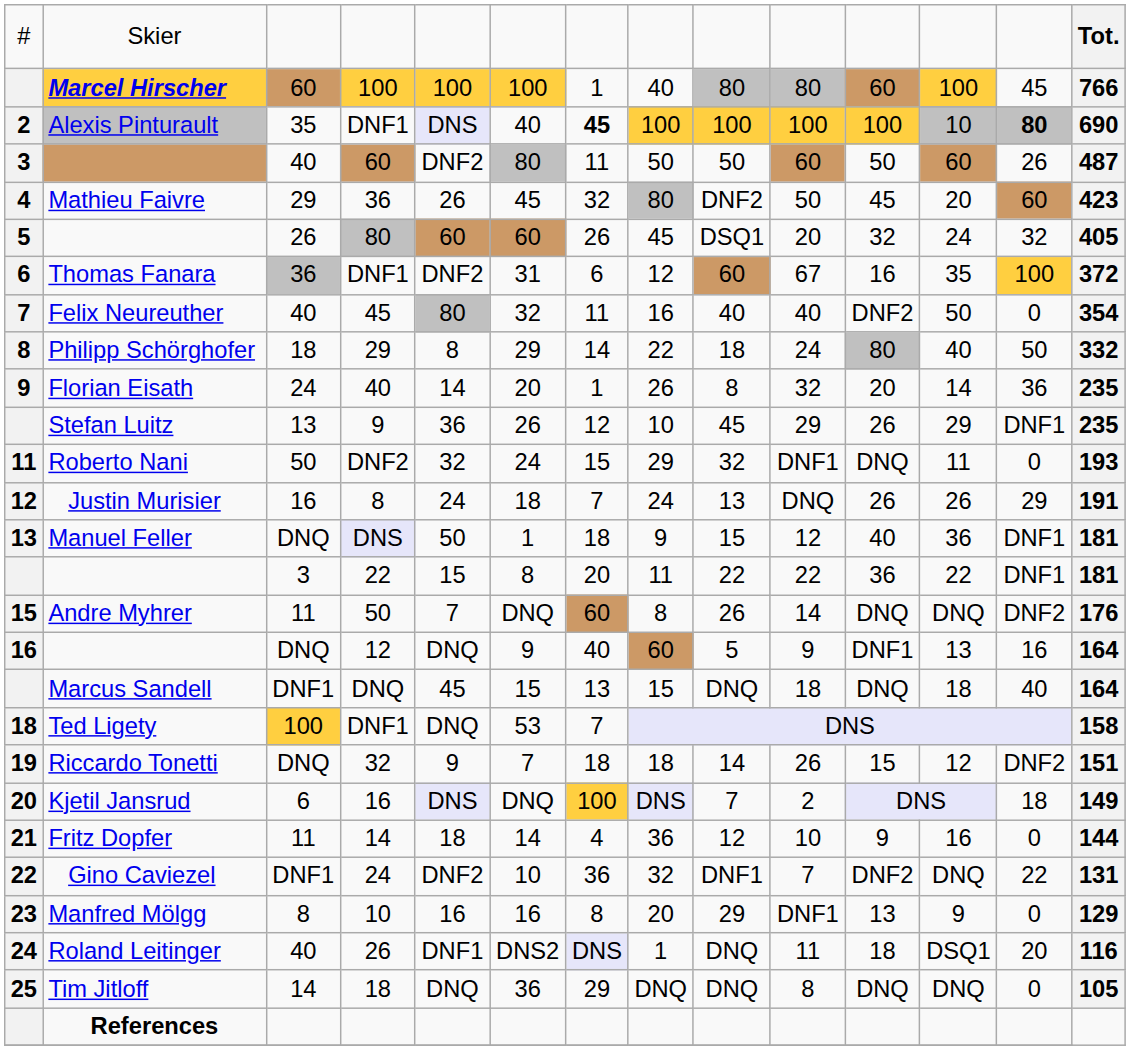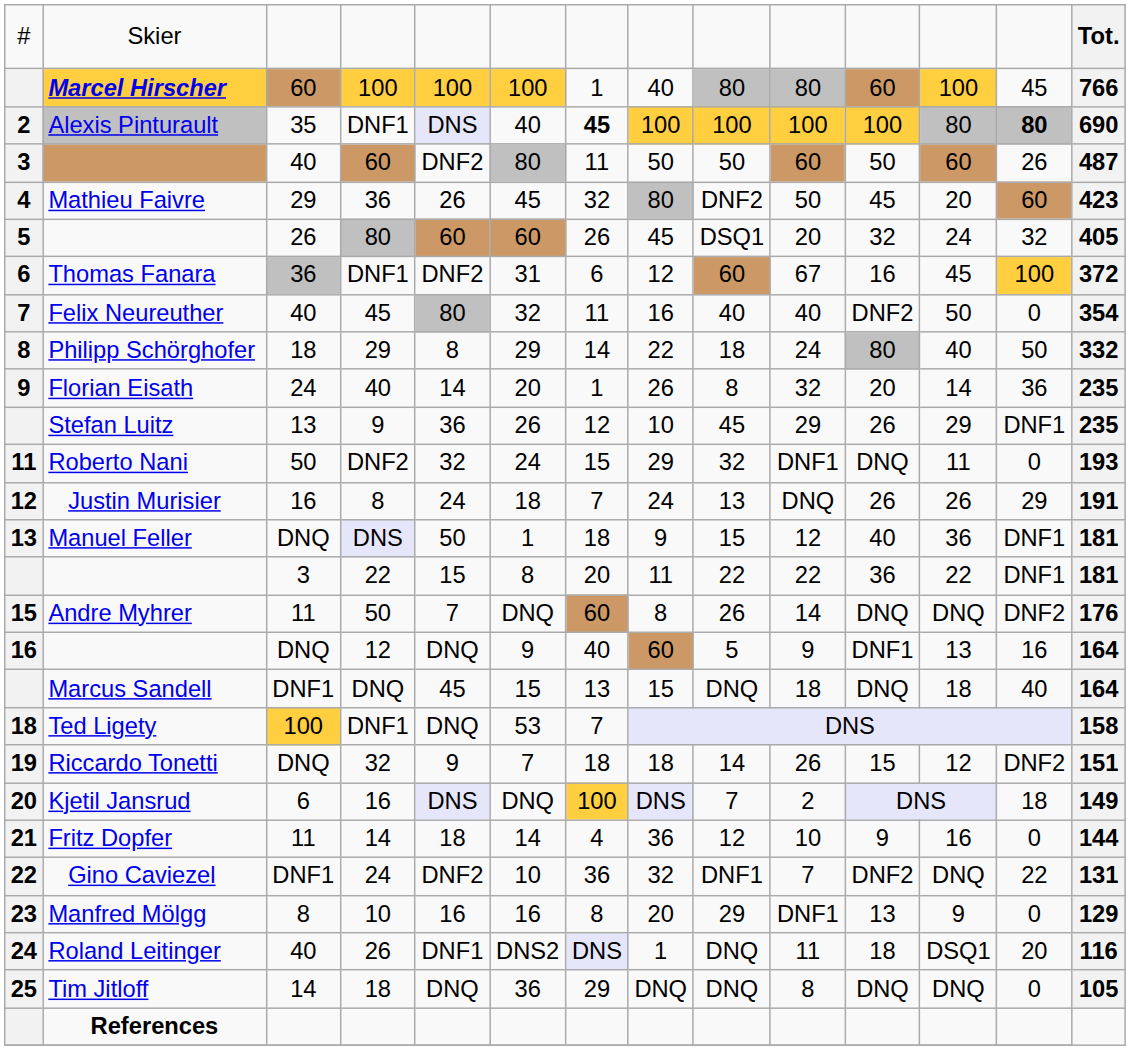 <table class="wikitable" width=60% style="font-size:100%; text-align:center;">
 <tr>
 <td>#</td>
 <td>Skier</td>
 <td><br> </td>
 <td><br> </td>
 <td><br> </td>
 <td><br> </td>
 <td><br> </td>
 <td><br> </td>
 <td><br> </td>
 <td><br> </td>
 <td><br> </td>
 <td><br> </td>
 <td><br>   </td>
 <th>Tot.</th>
 </tr>
 <tr>
 <th></th>
 <td align=left bgcolor=ffcf40> <strong><em><a href='#'>Marcel Hirscher</a></em></strong></td>
 <td bgcolor=cc9966>60</td>
 <td bgcolor=ffcf40>100</td>
 <td bgcolor=ffcf40>100</td>
 <td bgcolor=ffcf40>100</td>
 <td>1</td>
 <td>40</td>
 <td bgcolor=c0c0c0>80</td>
 <td bgcolor=c0c0c0>80</td>
 <td bgcolor=cc9966>60</td>
 <td bgcolor=ffcf40>100</td>
 <td>45</td>
 <th>766</th>
 </tr>
 <tr>
 <th>2</th>
 <td align=left bgcolor=c0c0c0> <a href='#'>Alexis Pinturault</a></td>
 <td>35</td>
 <td>DNF1</td>
 <td bgcolor=lavender>DNS</td>
 <td>40</td>
 <td><strong>45</strong></td>
 <td bgcolor=ffcf40>100</td>
 <td bgcolor=ffcf40>100</td>
 <td bgcolor=ffcf40>100</td>
 <td bgcolor=ffcf40>100</td>
-<td bgcolor=c0c0c0>10</td>
+<td bgcolor=c0c0c0>80</td>
 <td bgcolor=c0c0c0><strong>80</strong></td>
 <th>690</th>
 </tr>
 <tr>
 <th>3</th>
 <td align=left bgcolor=cc9966></td>
 <td>40</td>
 <td bgcolor=cc9966>60</td>
 <td>DNF2</td>
 <td bgcolor=c0c0c0>80</td>
 <td>11</td>
 <td>50</td>
 <td>50</td>
 <td bgcolor=cc9966>60</td>
 <td>50</td>
 <td bgcolor=cc9966>60</td>
 <td>26</td>
 <th>487</th>
 </tr>
 <tr>
 <th>4</th>
 <td align=left> <a href='#'>Mathieu Faivre</a></td>
 <td>29</td>
 <td>36</td>
 <td>26</td>
 <td>45</td>
 <td>32</td>
 <td bgcolor=c0c0c0>80</td>
 <td>DNF2</td>
 <td>50</td>
 <td>45</td>
 <td>20</td>
 <td bgcolor=cc9966>60</td>
 <th>423</th>
 </tr>
 <tr>
 <th>5</th>
 <td align=left></td>
 <td>26</td>
 <td bgcolor=c0c0c0>80</td>
 <td bgcolor=cc9966>60</td>
 <td bgcolor=cc9966>60</td>
 <td>26</td>
 <td>45</td>
 <td>DSQ1</td>
 <td>20</td>
 <td>32</td>
 <td>24</td>
 <td>32</td>
 <th>405</th>
 </tr>
 <tr>
 <th>6</th>
 <td align=left> <a href='#'>Thomas Fanara</a></td>
 <td bgcolor=c0c0c0>36</td>
 <td>DNF1</td>
 <td>DNF2</td>
 <td>31</td>
 <td>6</td>
 <td>12</td>
 <td bgcolor=cc9966>60</td>
 <td>67</td>
 <td>16</td>
-<td>35</td>
+<td>45</td>
 <td bgcolor=ffcf40>100</td>
 <th>372</th>
 </tr>
 <tr>
 <th>7</th>
 <td align=left> <a href='#'>Felix Neureuther</a></td>
 <td>40</td>
 <td>45</td>
 <td bgcolor=c0c0c0>80</td>
 <td>32</td>
 <td>11</td>
 <td>16</td>
 <td>40</td>
 <td>40</td>
 <td>DNF2</td>
 <td>50</td>
 <td>0</td>
 <th>354</th>
 </tr>
 <tr>
 <th>8</th>
 <td align=left> <a href='#'>Philipp Schörghofer</a></td>
 <td>18</td>
 <td>29</td>
 <td>8</td>
 <td>29</td>
 <td>14</td>
 <td>22</td>
 <td>18</td>
 <td>24</td>
 <td bgcolor=c0c0c0>80</td>
 <td>40</td>
 <td>50</td>
 <th>332</th>
 </tr>
 <tr>
 <th>9</th>
 <td align=left> <a href='#'>Florian Eisath</a></td>
 <td>24</td>
 <td>40</td>
 <td>14</td>
 <td>20</td>
 <td>1</td>
 <td>26</td>
 <td>8</td>
 <td>32</td>
 <td>20</td>
 <td>14</td>
 <td>36</td>
 <th>235</th>
 </tr>
 <tr>
 <th></th>
 <td align=left> <a href='#'>Stefan Luitz</a></td>
 <td>13</td>
 <td>9</td>
 <td>36</td>
 <td>26</td>
 <td>12</td>
 <td>10</td>
 <td>45</td>
 <td>29</td>
 <td>26</td>
 <td>29</td>
 <td>DNF1</td>
 <th>235</th>
 </tr>
 <tr>
 <th>11</th>
 <td align=left> <a href='#'>Roberto Nani</a></td>
 <td>50</td>
 <td>DNF2</td>
 <td>32</td>
 <td>24</td>
 <td>15</td>
 <td>29</td>
 <td>32</td>
 <td>DNF1</td>
 <td>DNQ</td>
 <td>11</td>
 <td>0</td>
 <th>193</th>
 </tr>
 <tr>
 <th>12</th>
 <td align=left>   <a href='#'>Justin Murisier</a></td>
 <td>16</td>
 <td>8</td>
 <td>24</td>
 <td>18</td>
 <td>7</td>
 <td>24</td>
 <td>13</td>
 <td>DNQ</td>
 <td>26</td>
 <td>26</td>
 <td>29</td>
 <th>191</th>
 </tr>
 <tr>
 <th>13</th>
 <td align=left> <a href='#'>Manuel Feller</a></td>
 <td>DNQ</td>
 <td bgcolor=lavender>DNS</td>
 <td>50</td>
 <td>1</td>
 <td>18</td>
 <td>9</td>
 <td>15</td>
 <td>12</td>
 <td>40</td>
 <td>36</td>
 <td>DNF1</td>
 <th>181</th>
 </tr>
 <tr>
 <th></th>
 <td align=left></td>
 <td>3</td>
 <td>22</td>
 <td>15</td>
 <td>8</td>
 <td>20</td>
 <td>11</td>
 <td>22</td>
 <td>22</td>
 <td>36</td>
 <td>22</td>
 <td>DNF1</td>
 <th>181</th>
 </tr>
 <tr>
 <th>15</th>
 <td align=left> <a href='#'>Andre Myhrer</a></td>
 <td>11</td>
 <td>50</td>
 <td>7</td>
 <td>DNQ</td>
 <td bgcolor=cc9966>60</td>
 <td>8</td>
 <td>26</td>
 <td>14</td>
 <td>DNQ</td>
 <td>DNQ</td>
 <td>DNF2</td>
 <th>176</th>
 </tr>
 <tr>
 <th>16</th>
 <td align=left></td>
 <td>DNQ</td>
 <td>12</td>
 <td>DNQ</td>
 <td>9</td>
 <td>40</td>
 <td bgcolor=cc9966>60</td>
 <td>5</td>
 <td>9</td>
 <td>DNF1</td>
 <td>13</td>
 <td>16</td>
 <th>164</th>
 </tr>
 <tr>
 <th></th>
 <td align=left> <a href='#'>Marcus Sandell</a></td>
 <td>DNF1</td>
 <td>DNQ</td>
 <td>45</td>
 <td>15</td>
 <td>13</td>
 <td>15</td>
 <td>DNQ</td>
 <td>18</td>
 <td>DNQ</td>
 <td>18</td>
 <td>40</td>
 <th>164</th>
 </tr>
 <tr>
 <th>18</th>
 <td align=left> <a href='#'>Ted Ligety</a></td>
 <td bgcolor=ffcf40>100</td>
 <td>DNF1</td>
 <td>DNQ</td>
 <td>53</td>
 <td>7</td>
 <td colspan=6 bgcolor=lavender>DNS</td>
 <th>158</th>
 </tr>
 <tr>
 <th>19</th>
 <td align=left> <a href='#'>Riccardo Tonetti</a></td>
 <td>DNQ</td>
 <td>32</td>
 <td>9</td>
 <td>7</td>
 <td>18</td>
 <td>18</td>
 <td>14</td>
 <td>26</td>
 <td>15</td>
 <td>12</td>
 <td>DNF2</td>
 <th>151</th>
 </tr>
 <tr>
 <th>20</th>
 <td align=left> <a href='#'>Kjetil Jansrud</a></td>
 <td>6</td>
 <td>16</td>
 <td bgcolor=lavender>DNS</td>
 <td>DNQ</td>
 <td bgcolor=ffcf40>100</td>
 <td bgcolor=lavender>DNS</td>
 <td>7</td>
 <td>2</td>
 <td colspan=2 bgcolor=lavender>DNS</td>
 <td>18</td>
 <th>149</th>
 </tr>
 <tr>
 <th>21</th>
 <td align=left> <a href='#'>Fritz Dopfer</a></td>
 <td>11</td>
 <td>14</td>
 <td>18</td>
 <td>14</td>
 <td>4</td>
 <td>36</td>
 <td>12</td>
 <td>10</td>
 <td>9</td>
 <td>16</td>
 <td>0</td>
 <th>144</th>
 </tr>
 <tr>
 <th>22</th>
 <td align=left>   <a href='#'>Gino Caviezel</a></td>
 <td>DNF1</td>
 <td>24</td>
 <td>DNF2</td>
 <td>10</td>
 <td>36</td>
 <td>32</td>
 <td>DNF1</td>
 <td>7</td>
 <td>DNF2</td>
 <td>DNQ</td>
 <td>22</td>
 <th>131</th>
 </tr>
 <tr>
 <th>23</th>
 <td align=left> <a href='#'>Manfred Mölgg</a></td>
 <td>8</td>
 <td>10</td>
 <td>16</td>
 <td>16</td>
 <td>8</td>
 <td>20</td>
 <td>29</td>
 <td>DNF1</td>
 <td>13</td>
 <td>9</td>
 <td>0</td>
 <th>129</th>
 </tr>
 <tr>
 <th>24</th>
 <td align=left> <a href='#'>Roland Leitinger</a></td>
 <td>40</td>
 <td>26</td>
 <td>DNF1</td>
 <td>DNS2</td>
 <td bgcolor=lavender>DNS</td>
 <td>1</td>
 <td>DNQ</td>
 <td>11</td>
 <td>18</td>
 <td>DSQ1</td>
 <td>20</td>
 <th>116</th>
 </tr>
 <tr>
 <th>25</th>
 <td align=left> <a href='#'>Tim Jitloff</a></td>
 <td>14</td>
 <td>18</td>
 <td>DNQ</td>
 <td>36</td>
 <td>29</td>
 <td>DNQ</td>
 <td>DNQ</td>
 <td>8</td>
 <td>DNQ</td>
 <td>DNQ</td>
 <td>0</td>
 <th>105</th>
 </tr>
 <tr>
 <th></th>
 <td align=center><strong>References</strong></td>
 <td></td>
 <td></td>
 <td></td>
 <td></td>
 <td></td>
 <td></td>
 <td></td>
 <td></td>
 <td></td>
 <td></td>
 <td></td>
 </tr>
 <tr>
 </tr>
 </table>
